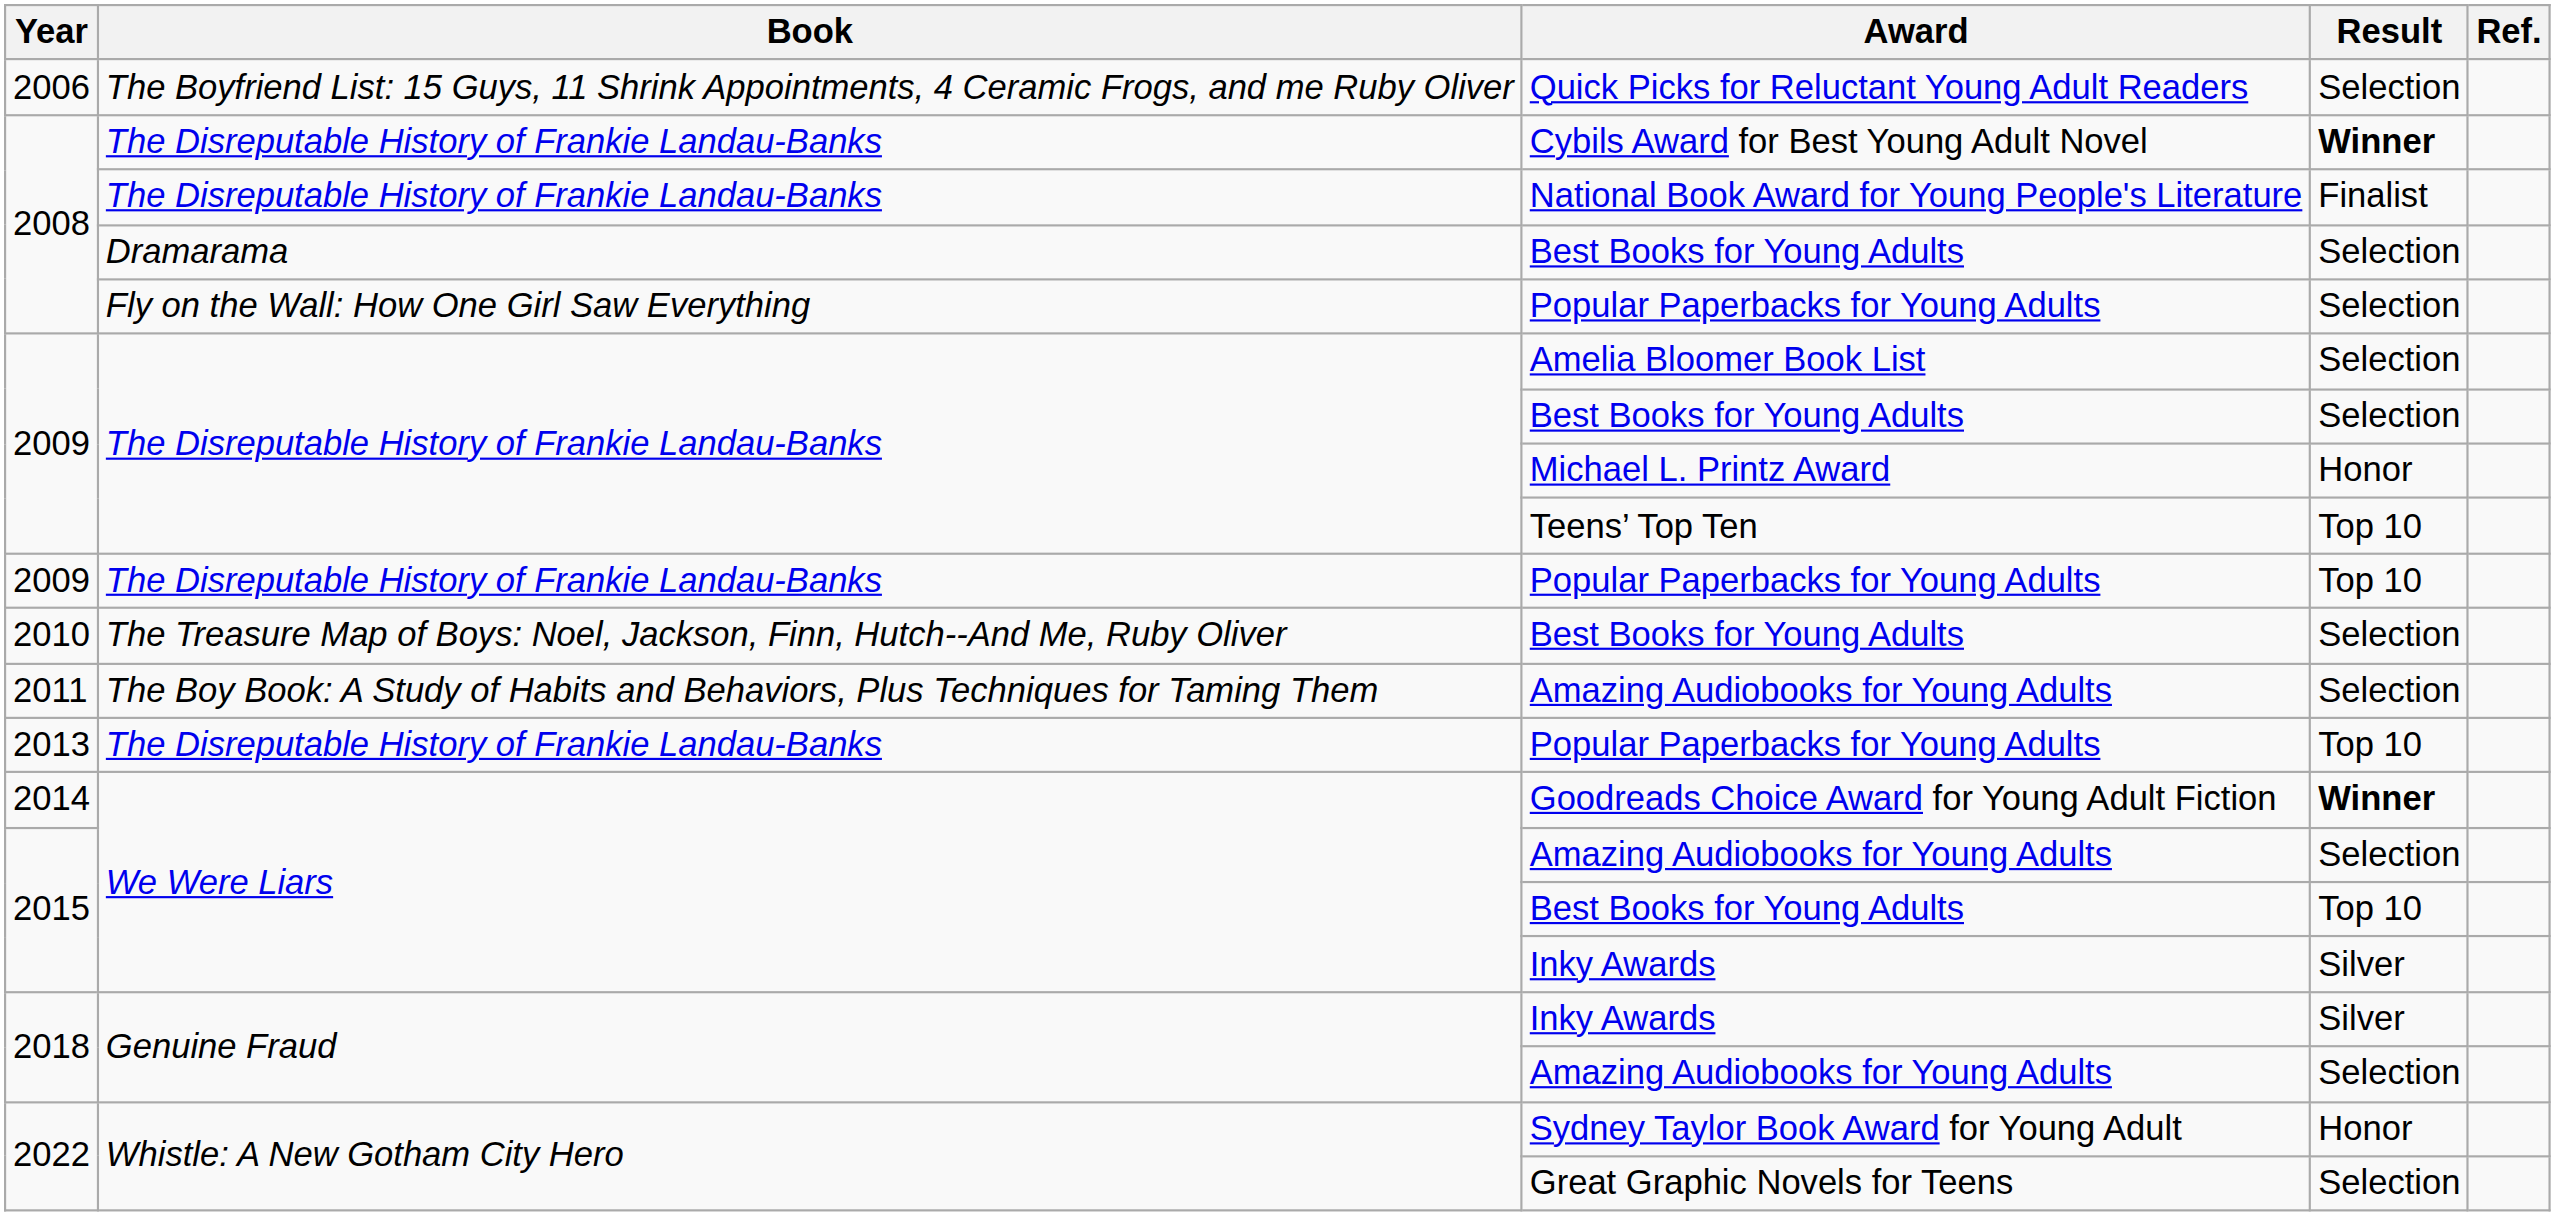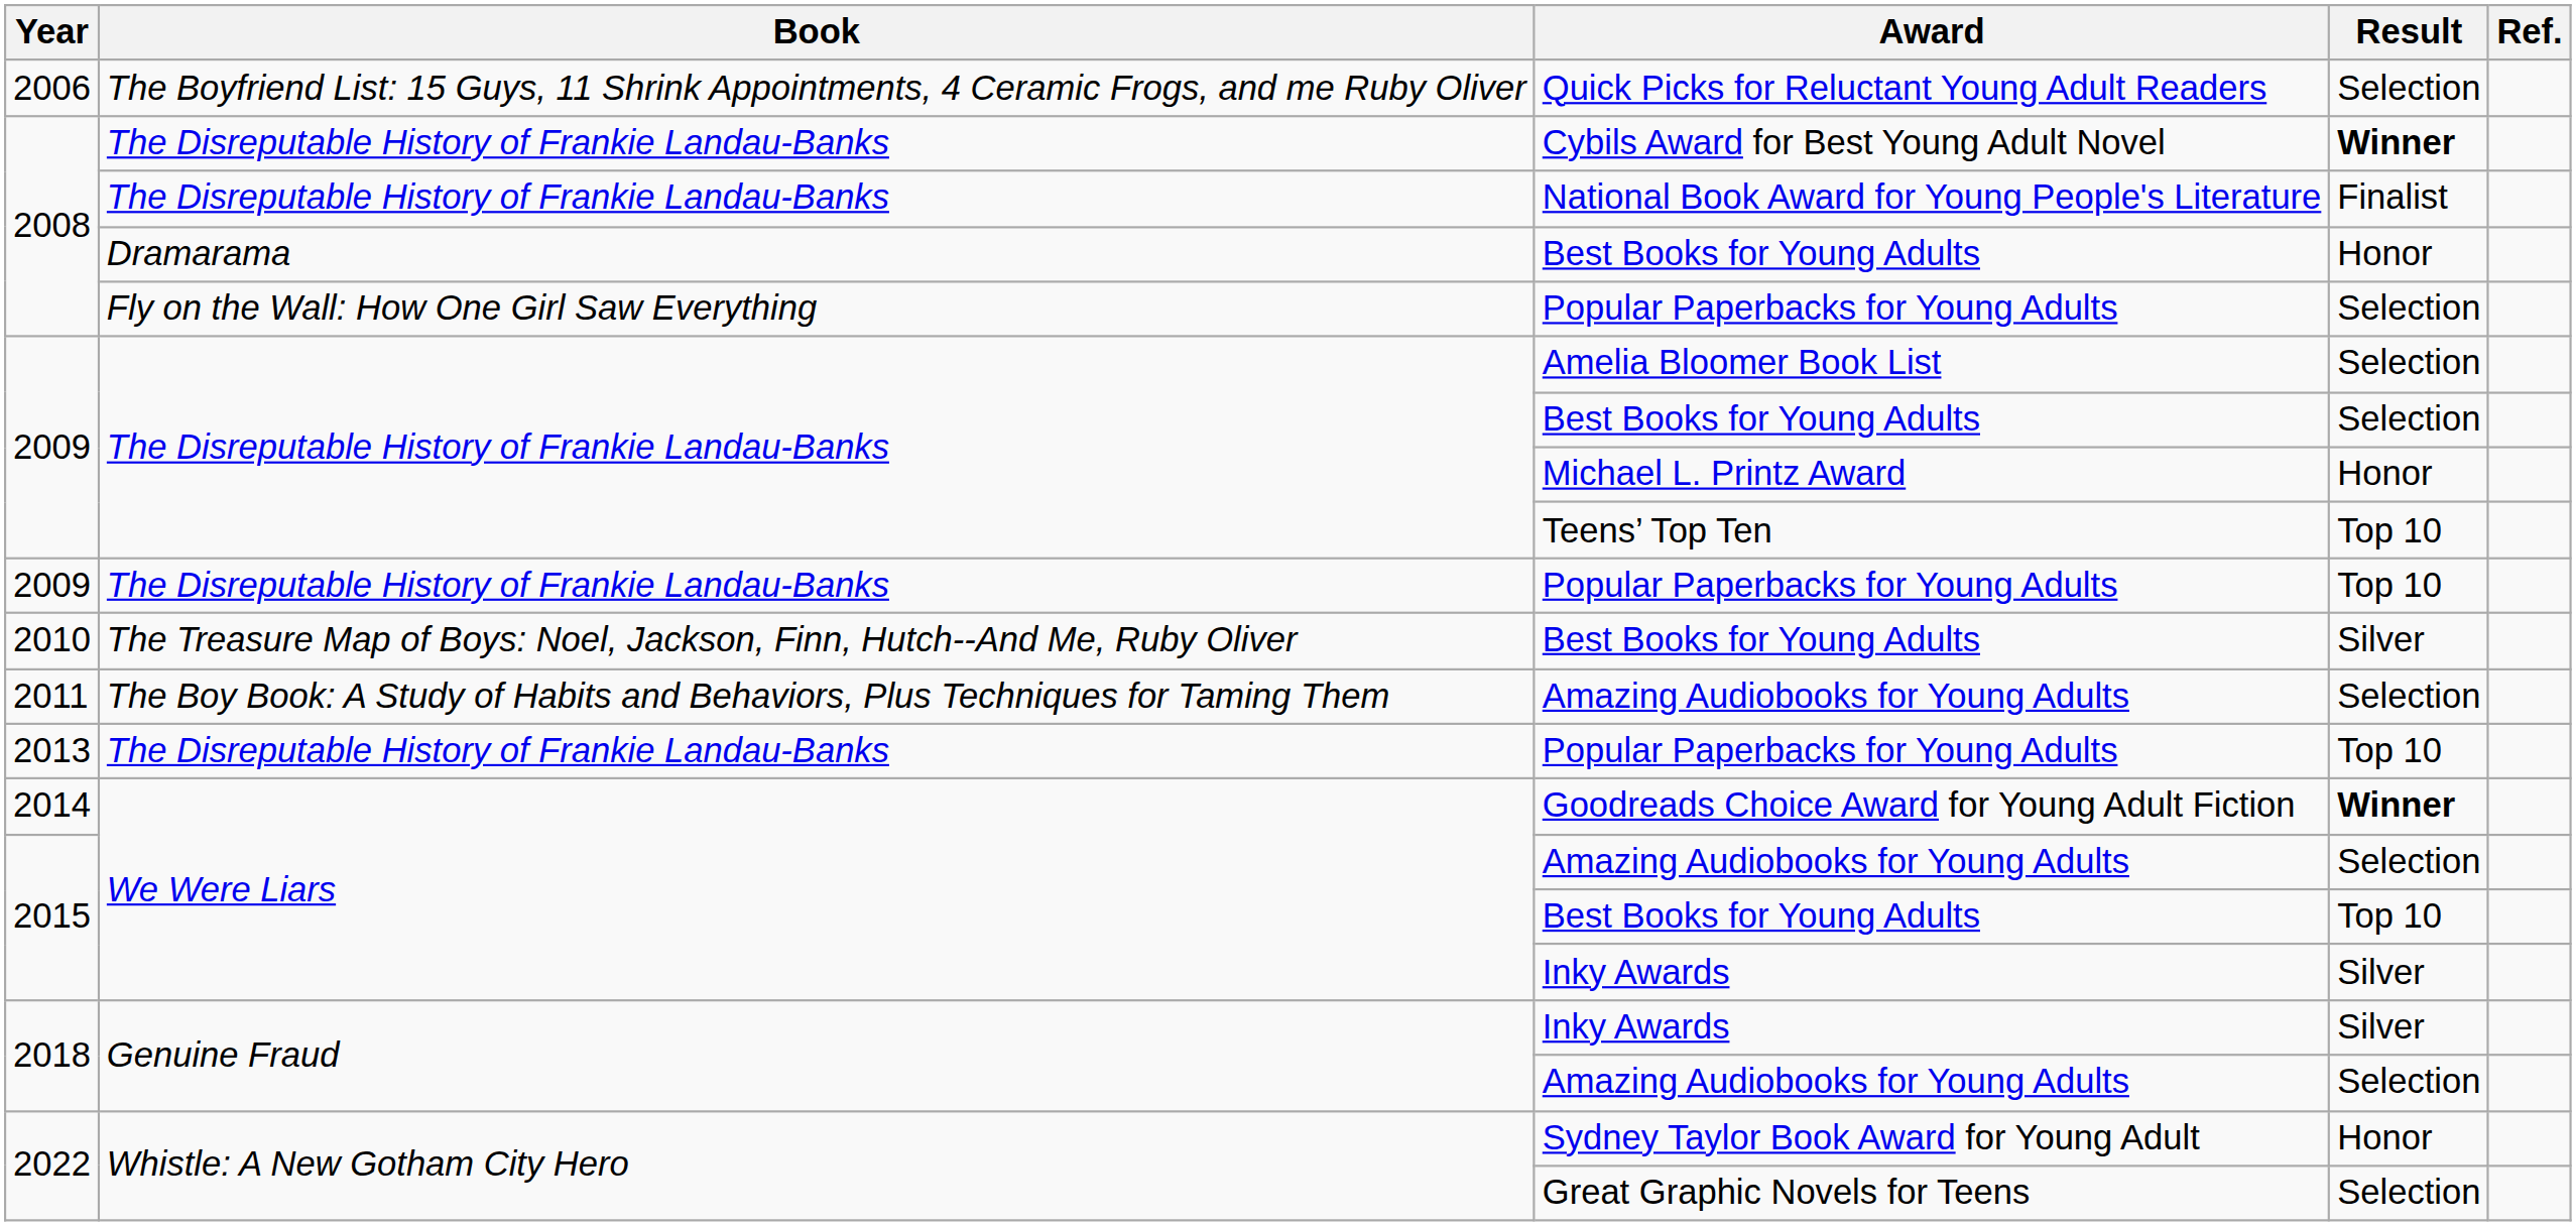 <table class="wikitable sortable mw-collapsible">
 <tr>
 <th>Year</th>
 <th>Book</th>
 <th>Award</th>
 <th>Result</th>
 <th>Ref.</th>
 </tr>
 <tr>
 <td>2006</td>
 <td><em>The Boyfriend List: 15 Guys, 11 Shrink Appointments, 4 Ceramic Frogs, and me Ruby Oliver</em></td>
 <td><a href='#'>Quick Picks for Reluctant Young Adult Readers</a></td>
 <td>Selection</td>
 <td></td>
 </tr>
 <tr>
 <td rowspan="4">2008</td>
 <td><em><a href='#'>The Disreputable History of Frankie Landau-Banks</a></em></td>
 <td><a href='#'>Cybils Award</a> for Best Young Adult Novel</td>
 <td><strong>Winner</strong></td>
 <td></td>
 </tr>
 <tr>
 <td><em><a href='#'>The Disreputable History of Frankie Landau-Banks</a></em></td>
 <td><a href='#'>National Book Award for Young People's Literature</a></td>
 <td>Finalist</td>
 <td></td>
 </tr>
 <tr>
 <td><em>Dramarama</em></td>
 <td><a href='#'>Best Books for Young Adults</a></td>
-<td>Selection</td>
+<td>Honor</td>
 <td></td>
 </tr>
 <tr>
 <td><em>Fly on the Wall: How One Girl Saw Everything</em></td>
 <td><a href='#'>Popular Paperbacks for Young Adults</a></td>
 <td>Selection</td>
 <td></td>
 </tr>
 <tr>
 <td rowspan="4">2009</td>
 <td rowspan="4"><em><a href='#'>The Disreputable History of Frankie Landau-Banks</a></em></td>
 <td><a href='#'>Amelia Bloomer Book List</a></td>
 <td>Selection</td>
 <td></td>
 </tr>
 <tr>
 <td><a href='#'>Best Books for Young Adults</a></td>
 <td>Selection</td>
 <td></td>
 </tr>
 <tr>
 <td><a href='#'>Michael L. Printz Award</a></td>
 <td>Honor</td>
 <td></td>
 </tr>
 <tr>
 <td>Teens’ Top Ten</td>
 <td>Top 10</td>
 <td></td>
 </tr>
 <tr>
 <td>2009</td>
 <td><em><a href='#'>The Disreputable History of Frankie Landau-Banks</a></em></td>
 <td><a href='#'>Popular Paperbacks for Young Adults</a></td>
 <td>Top 10</td>
 <td></td>
 </tr>
 <tr>
 <td>2010</td>
 <td><em>The Treasure Map of Boys:</em> <em>Noel, Jackson, Finn, Hutch--And Me, Ruby Oliver</em></td>
 <td><a href='#'>Best Books for Young Adults</a></td>
-<td>Selection</td>
+<td>Silver</td>
 <td></td>
 </tr>
 <tr>
 <td>2011</td>
 <td><em>The Boy Book: A Study of Habits and Behaviors, Plus Techniques for Taming Them</em></td>
 <td><a href='#'>Amazing Audiobooks for Young Adults</a></td>
 <td>Selection</td>
 <td></td>
 </tr>
 <tr>
 <td>2013</td>
 <td><em><a href='#'>The Disreputable History of Frankie Landau-Banks</a></em></td>
 <td><a href='#'>Popular Paperbacks for Young Adults</a></td>
 <td>Top 10</td>
 <td></td>
 </tr>
 <tr>
 <td>2014</td>
 <td rowspan="4"><em><a href='#'>We Were Liars</a></em></td>
 <td><a href='#'>Goodreads Choice Award</a> for Young Adult Fiction</td>
 <td><strong>Winner</strong></td>
 <td></td>
 </tr>
 <tr>
 <td rowspan="3">2015</td>
 <td><a href='#'>Amazing Audiobooks for Young Adults</a></td>
 <td>Selection</td>
 <td></td>
 </tr>
 <tr>
 <td><a href='#'>Best Books for Young Adults</a></td>
 <td>Top 10</td>
 <td></td>
 </tr>
 <tr>
 <td><a href='#'>Inky Awards</a></td>
 <td>Silver</td>
 <td></td>
 </tr>
 <tr>
 <td rowspan="2">2018</td>
 <td rowspan="2"><em>Genuine Fraud</em></td>
 <td><a href='#'>Inky Awards</a></td>
 <td>Silver</td>
 <td></td>
 </tr>
 <tr>
 <td><a href='#'>Amazing Audiobooks for Young Adults</a></td>
 <td>Selection</td>
 <td></td>
 </tr>
 <tr>
 <td rowspan="2">2022</td>
 <td rowspan="2"><em>Whistle: A New Gotham City Hero</em></td>
 <td><a href='#'>Sydney Taylor Book Award</a> for Young Adult</td>
 <td>Honor</td>
 <td></td>
 </tr>
 <tr>
 <td>Great Graphic Novels for Teens</td>
 <td>Selection</td>
 <td></td>
 </tr>
 </table>
